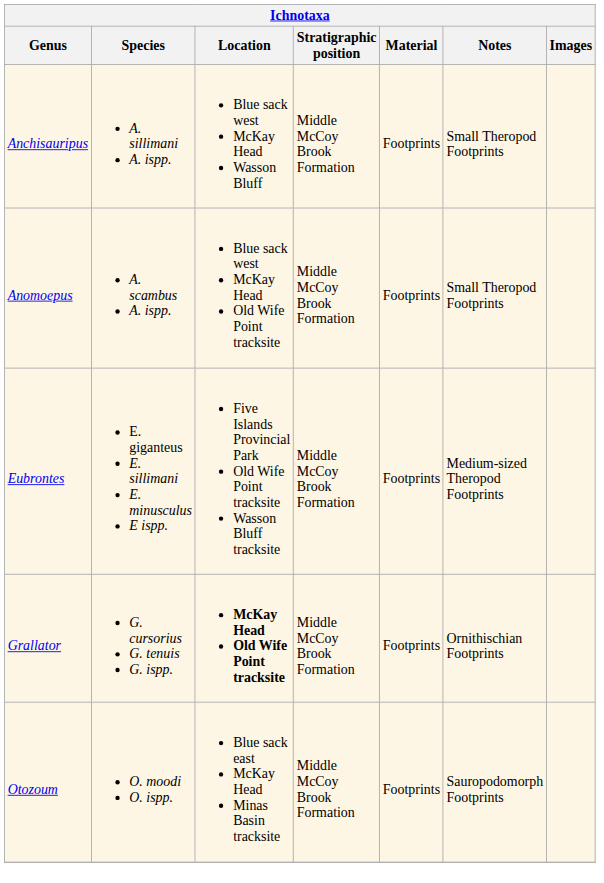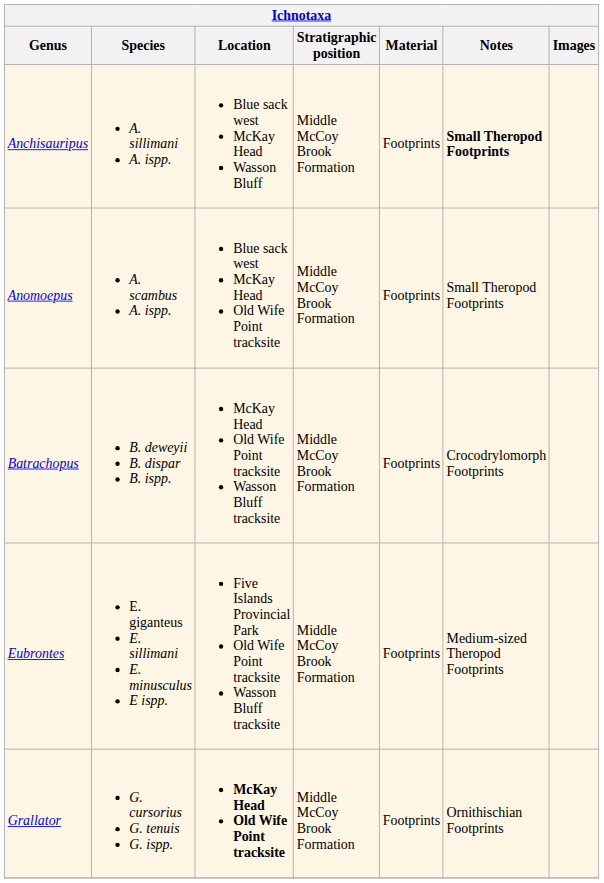 <table class="wikitable" align="center">
 <tr>
 <th colspan="7" align="center"><strong><a href='#'>Ichnotaxa</a></strong></th>
 </tr>
 <tr>
 <th>Genus</th>
 <th>Species</th>
 <th>Location</th>
 <th>Stratigraphic position</th>
 <th>Material</th>
 <th>Notes</th>
 <th>Images</th>
 </tr>
 <tr>
 <td style="background:#FEF6E4;"><br><em><a href='#'>Anchisauripus</a></em></td>
 <td style="background:#FEF6E4;"><br><ul><li><em>A. sillimani</em></li><li><em>A. ispp.</em></li></ul></td>
 <td style="background:#FEF6E4;"><br><ul><li>Blue sack west</li><li>McKay Head</li><li>Wasson Bluff</li></ul></td>
 <td style="background:#FEF6E4;"><br>Middle McCoy Brook Formation</td>
 <td style="background:#FEF6E4;"><br>Footprints</td>
-<td style="background:#FEF6E4;"><br>Small Theropod Footprints</td>
+<td style="background:#FEF6E4;"><strong><br>Small Theropod Footprints</strong></td>
 <td style="background:#FEF6E4;"></td>
 </tr>
 <tr>
 <td style="background:#FEF6E4;"><br><em><a href='#'>Anomoepus</a></em></td>
 <td style="background:#FEF6E4;"><br><ul><li><em>A. scambus</em></li><li><em>A. ispp.</em></li></ul></td>
 <td style="background:#FEF6E4;"><br><ul><li>Blue sack west</li><li>McKay Head</li><li>Old Wife Point tracksite</li></ul></td>
 <td style="background:#FEF6E4;"><br>Middle McCoy Brook Formation</td>
 <td style="background:#FEF6E4;"><br>Footprints</td>
 <td style="background:#FEF6E4;"><br>Small Theropod Footprints</td>
+<td style="background:#FEF6E4;"></td>
+</tr>
+<tr>
+<td style="background:#FEF6E4;"><br><em><a href='#'>Batrachopus</a></em></td>
+<td style="background:#FEF6E4;"><br><ul><li><em>B. deweyii</em></li><li><em>B. dispar</em></li><li><em>B. ispp.</em></li></ul></td>
+<td style="background:#FEF6E4;"><br><ul><li>McKay Head</li><li>Old Wife Point tracksite</li><li>Wasson Bluff tracksite</li></ul></td>
+<td style="background:#FEF6E4;"><br>Middle McCoy Brook Formation</td>
+<td style="background:#FEF6E4;"><br>Footprints</td>
+<td style="background:#FEF6E4;"><br>Crocodrylomorph Footprints</td>
 <td style="background:#FEF6E4;"></td>
 </tr>
 <tr>
 <td style="background:#FEF6E4;"><br><em><a href='#'>Eubrontes</a></em></td>
 <td style="background:#FEF6E4;"><br><ul><li>E. giganteus</li><li><em>E. sillimani</em></li><li><em>E. minusculus</em></li><li><em>E ispp.</em></li></ul></td>
 <td style="background:#FEF6E4;"><br><ul><li>Five Islands Provincial Park</li><li>Old Wife Point tracksite</li><li>Wasson Bluff tracksite</li></ul></td>
 <td style="background:#FEF6E4;"><br>Middle McCoy Brook Formation</td>
 <td style="background:#FEF6E4;"><br>Footprints</td>
 <td style="background:#FEF6E4;"><br>Medium-sized Theropod Footprints</td>
 <td style="background:#FEF6E4;"></td>
 </tr>
 <tr>
 <td style="background:#FEF6E4;"><br><em><a href='#'>Grallator</a></em></td>
 <td style="background:#FEF6E4;"><br><ul><li><em>G. cursorius</em></li><li><em>G. tenuis</em></li><li><em>G. ispp.</em></li></ul></td>
 <td style="background:#FEF6E4;"><strong><br><ul><li>McKay Head</li><li>Old Wife Point tracksite</li></ul></strong></td>
 <td style="background:#FEF6E4;"><br>Middle McCoy Brook Formation</td>
 <td style="background:#FEF6E4;"><br>Footprints</td>
 <td style="background:#FEF6E4;"><br>Ornithischian Footprints</td>
 <td style="background:#FEF6E4;"><br></td>
 </tr>
 <tr>
-<td style="background:#FEF6E4;"><br><em><a href='#'>Otozoum</a></em></td>
-<td style="background:#FEF6E4;"><br><ul><li><em>O. moodi</em></li><li><em>O. ispp.</em></li></ul></td>
-<td style="background:#FEF6E4;"><br><ul><li>Blue sack east</li><li>McKay Head</li><li>Minas Basin tracksite</li></ul></td>
-<td style="background:#FEF6E4;"><br>Middle McCoy Brook Formation</td>
-<td style="background:#FEF6E4;"><br>Footprints</td>
-<td style="background:#FEF6E4;"><br>Sauropodomorph Footprints</td>
-<td style="background:#FEF6E4;"><br></td>
-</tr>
-<tr>
 </tr>
 </table>
